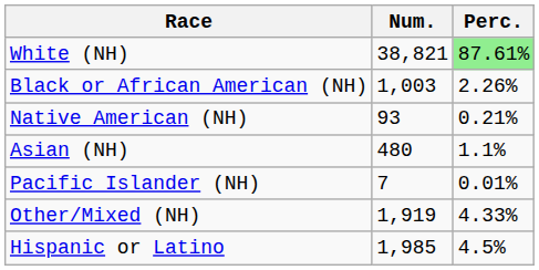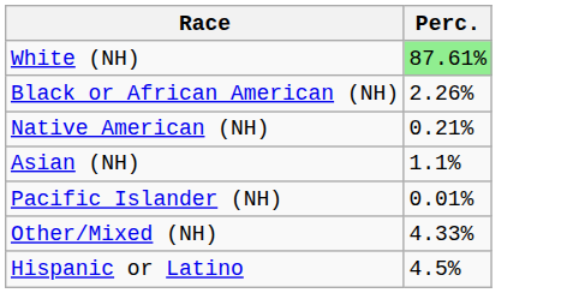 <table class="wikitable">
 <tr>
 <th>Race</th>
-<th>Num.</th>
 <th>Perc.</th>
 </tr>
 <tr>
 <td><a href='#'>White</a> (NH)</td>
-<td>38,821</td>
 <td style="background: lightgreen;">87.61%</td>
 </tr>
 <tr>
 <td><a href='#'>Black or African American</a> (NH)</td>
-<td>1,003</td>
 <td>2.26%</td>
 </tr>
 <tr>
 <td><a href='#'>Native American</a> (NH)</td>
-<td>93</td>
 <td>0.21%</td>
 </tr>
 <tr>
 <td><a href='#'>Asian</a> (NH)</td>
-<td>480</td>
 <td>1.1%</td>
 </tr>
 <tr>
 <td><a href='#'>Pacific Islander</a> (NH)</td>
-<td>7</td>
 <td>0.01%</td>
 </tr>
 <tr>
 <td><a href='#'>Other/Mixed</a> (NH)</td>
-<td>1,919</td>
 <td>4.33%</td>
 </tr>
 <tr>
 <td><a href='#'>Hispanic</a> or <a href='#'>Latino</a></td>
-<td>1,985</td>
 <td>4.5%</td>
 </tr>
 </table>
